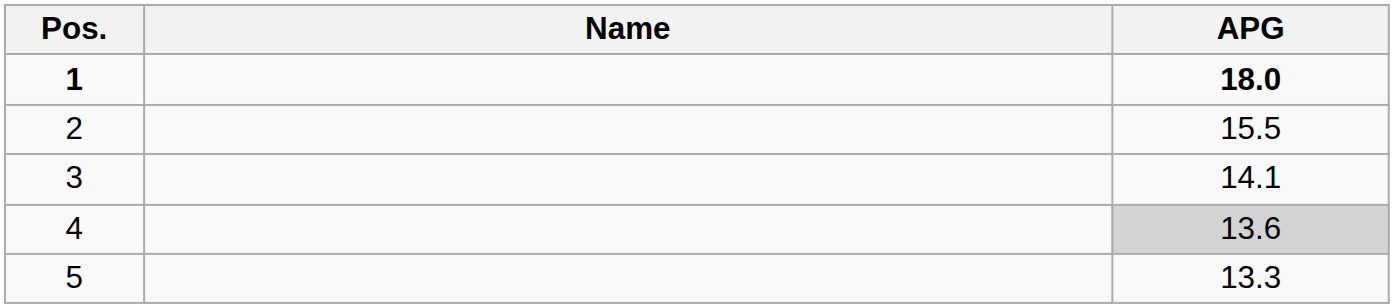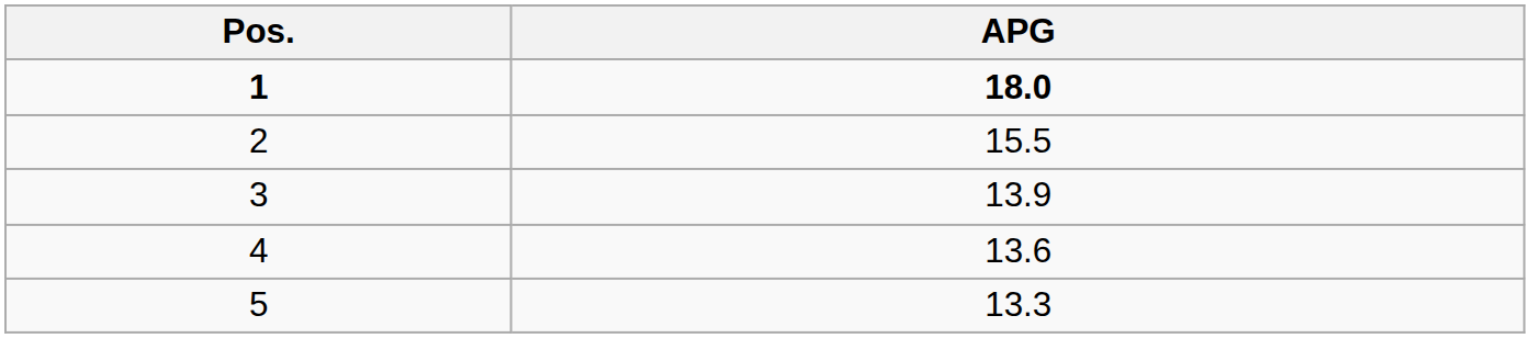 <table class=wikitable width="80%">
 <tr>
 <th width="10%">Pos.</th>
-<th width="70%">Name</th>
 <th width="20%">APG</th>
 </tr>
 <tr>
 <td align=center><strong>1</strong></td>
-<td><strong></strong></td>
 <td align=center><strong>18.0</strong></td>
 </tr>
 <tr>
 <td align=center>2</td>
-<td></td>
 <td align=center>15.5</td>
 </tr>
 <tr>
 <td align=center>3</td>
-<td></td>
-<td align=center>14.1</td>
+<td align=center>13.9</td>
 </tr>
 <tr>
 <td align=center>4</td>
-<td></td>
-<td align=center style="background: lightgrey;">13.6</td>
+<td align=center>13.6</td>
 </tr>
 <tr>
 <td align=center>5</td>
-<td></td>
 <td align=center>13.3</td>
 </tr>
 </table>
